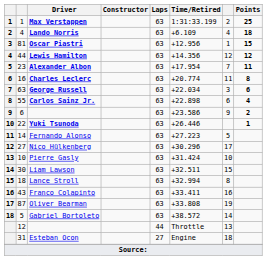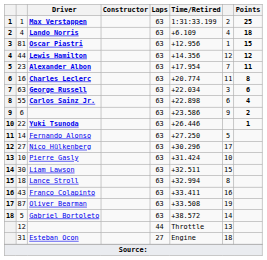 <table class="wikitable sortable" style="font-size: 85%;">
 <tr>
 <th scope="col"></th>
 <th scope="col"></th>
 <th scope="col">Driver</th>
 <th scope="col">Constructor</th>
 <th scope="col" class="unsortable">Laps</th>
 <th scope="col" class="unsortable">Time/Retired</th>
 <th scope="col"></th>
 <th scope="col">Points</th>
 </tr>
 <tr>
 <th scope="row">1</th>
 <td align="center">1</td>
 <td data-sort-value="ver"> <strong><a href='#'>Max Verstappen</a></strong></td>
 <td></td>
 <td align="center">63</td>
 <td>1:31:33.199</td>
 <td align="center">2</td>
 <td align="center"><strong>25</strong></td>
 </tr>
 <tr>
 <th scope="row">2</th>
 <td align="center">4</td>
 <td data-sort-value="nor"> <strong><a href='#'>Lando Norris</a></strong></td>
 <td></td>
 <td align="center">63</td>
 <td>+6.109</td>
 <td align="center">4</td>
 <td align="center"><strong>18</strong></td>
 </tr>
 <tr>
 <th scope="row">3</th>
 <td align="center">81</td>
 <td data-sort-value="Pia"> <strong><a href='#'>Oscar Piastri</a></strong></td>
 <td></td>
 <td align="center">63</td>
 <td>+12.956</td>
 <td align="center">1</td>
 <td align="center"><strong>15</strong></td>
 </tr>
 <tr>
 <th scope="row">4</th>
 <td align="center">44</td>
 <td data-sort-value="ham"> <strong><a href='#'>Lewis Hamilton</a></strong></td>
 <td></td>
 <td align="center">63</td>
 <td>+14.356</td>
 <td align="center">12</td>
 <td align="center"><strong>12</strong></td>
 </tr>
 <tr>
 <th scope="row">5</th>
 <td align="center">23</td>
 <td data-sort-value="alb"> <strong><a href='#'>Alexander Albon</a></strong></td>
 <td></td>
 <td align="center">63</td>
 <td>+17.954</td>
 <td align="center">7</td>
 <td align="center"><strong>11</strong></td>
 </tr>
 <tr>
 <th scope="row">6</th>
 <td align="center">16</td>
 <td data-sort-value="lec"> <strong><a href='#'>Charles Leclerc</a></strong></td>
 <td></td>
 <td align="center">63</td>
 <td>+20.774</td>
 <td align="center">11</td>
 <td align="center"><strong>8</strong></td>
 </tr>
 <tr>
 <th scope="row">7</th>
 <td align="center">63</td>
 <td data-sort-value="rus"> <strong><a href='#'>George Russell</a></strong></td>
 <td></td>
 <td align="center">63</td>
 <td>+22.034</td>
 <td align="center">3</td>
 <td align="center"><strong>6</strong></td>
 </tr>
 <tr>
 <th scope="row">8</th>
 <td align="center">55</td>
 <td data-sort-value="sai"> <strong><a href='#'>Carlos Sainz Jr.</a></strong></td>
 <td></td>
 <td align="center">63</td>
 <td>+22.898</td>
 <td align="center">6</td>
 <td align="center"><strong>4</strong></td>
 </tr>
 <tr>
 <th scope="row">9</th>
 <td align="center">6</td>
 <td data-sort-value="had"></td>
 <td></td>
 <td align="center">63</td>
 <td>+23.586</td>
 <td align="center">9</td>
 <td align="center"><strong>2</strong></td>
 </tr>
 <tr>
 <th scope="row">10</th>
 <td align="center">22</td>
 <td data-sort-value="tsu"> <strong><a href='#'>Yuki Tsunoda</a></strong></td>
 <td></td>
 <td align="center">63</td>
 <td>+26.446</td>
 <td align="center"></td>
 <td align="center"><strong>1</strong></td>
 </tr>
 <tr>
 <th scope="row">11</th>
 <td align="center">14</td>
 <td data-sort-value="alo"> <a href='#'>Fernando Alonso</a></td>
 <td></td>
 <td align="center">63</td>
-<td>+27.223</td>
+<td>+27.250</td>
 <td align="center">5</td>
 <td align="center"></td>
 </tr>
 <tr>
 <th scope="row">12</th>
 <td align="center">27</td>
 <td data-sort-value="hul"> <a href='#'>Nico Hülkenberg</a></td>
 <td></td>
 <td align="center">63</td>
 <td>+30.296</td>
 <td align="center">17</td>
 <td align="center"></td>
 </tr>
 <tr>
 <th scope="row">13</th>
 <td align="center">10</td>
 <td data-sort-value="gas"> <a href='#'>Pierre Gasly</a></td>
 <td></td>
 <td align="center">63</td>
 <td>+31.424</td>
 <td align="center">10</td>
 <td align="center"></td>
 </tr>
 <tr>
 <th scope="row">14</th>
 <td align="center">30</td>
 <td data-sort-value="law"> <a href='#'>Liam Lawson</a></td>
 <td></td>
 <td align="center">63</td>
 <td>+32.511</td>
 <td align="center">15</td>
 <td align="center"></td>
 </tr>
 <tr>
 <th scope="row">15</th>
 <td align="center">18</td>
 <td data-sort-value="str"> <a href='#'>Lance Stroll</a></td>
 <td></td>
 <td align="center">63</td>
 <td>+32.994</td>
 <td align="center">8</td>
 <td align="center"></td>
 </tr>
 <tr>
 <th scope="row">16</th>
 <td align="center">43</td>
 <td data-sort-value="col"> <a href='#'>Franco Colapinto</a></td>
 <td></td>
 <td align="center">63</td>
 <td>+33.411</td>
 <td align="center">16</td>
 <td align="center"></td>
 </tr>
 <tr>
 <th scope="row">17</th>
 <td align="center">87</td>
 <td data-sort-value="bea"> <a href='#'>Oliver Bearman</a></td>
 <td></td>
 <td align="center">63</td>
-<td>+33.808</td>
+<td>+33.508</td>
 <td align="center">19</td>
 <td align="center"></td>
 </tr>
 <tr>
 <th scope="row">18</th>
 <td align="center">5</td>
 <td data-sort-value="bor"> <a href='#'>Gabriel Bortoleto</a></td>
 <td></td>
 <td align="center">63</td>
 <td>+38.572</td>
 <td align="center">14</td>
 <td align="center"></td>
 </tr>
 <tr>
 <th scope="row" data-sort-value="19"></th>
 <td align="center">12</td>
 <td data-sort-value="ant"></td>
 <td></td>
 <td align="center">44</td>
 <td>Throttle</td>
 <td align="center">13</td>
 <td align="center"></td>
 </tr>
 <tr>
 <th scope="row" data-sort-value="20"></th>
 <td align="center">31</td>
 <td data-sort-value="oco"> <a href='#'>Esteban Ocon</a></td>
 <td></td>
 <td align="center">27</td>
 <td>Engine</td>
 <td align="center">18</td>
 <td align="center"></td>
 </tr>
 <tr class="sortbottom">
 </tr>
 <tr>
 <td colspan="8" style="background-color:#eaecf0;text-align:center"><strong>Source:</strong></td>
 </tr>
 </table>
